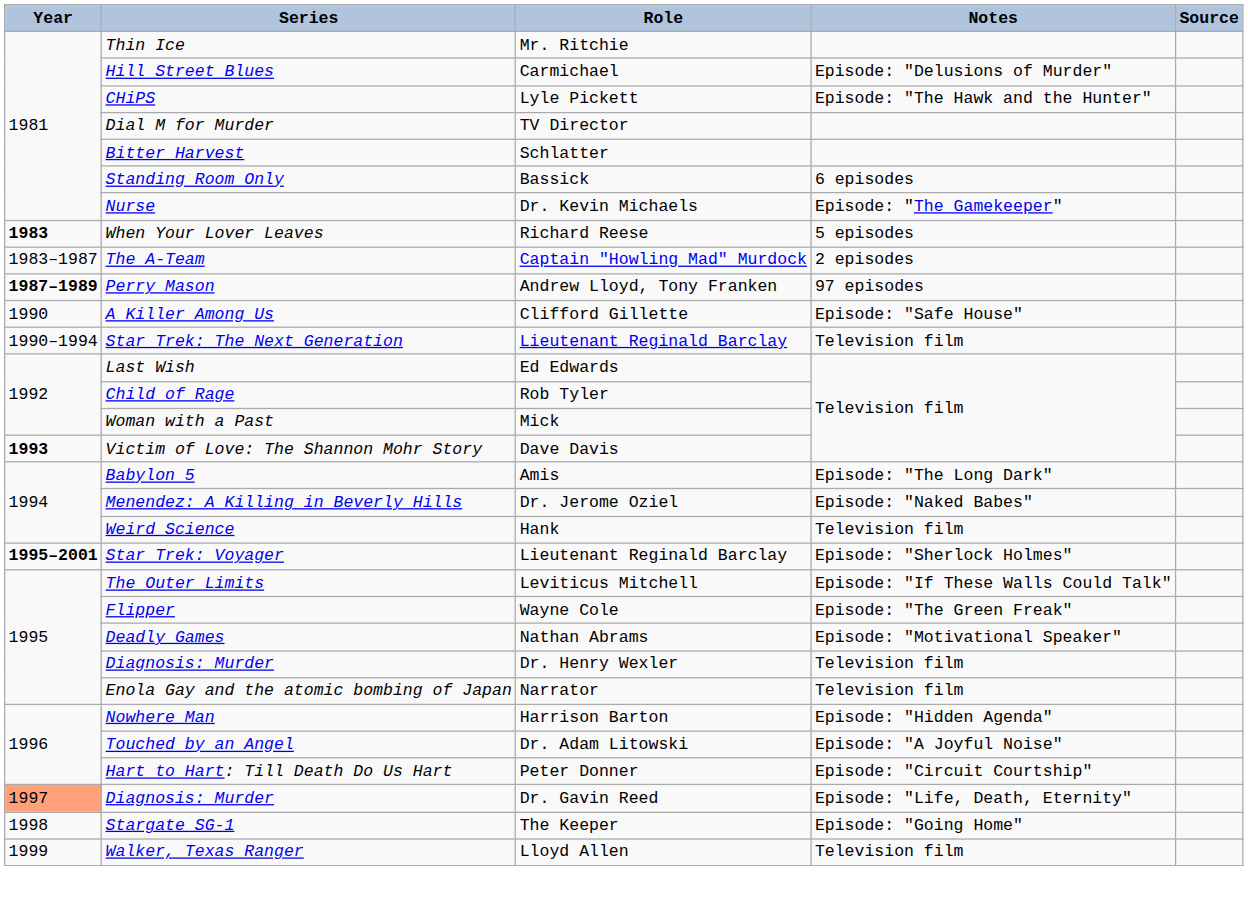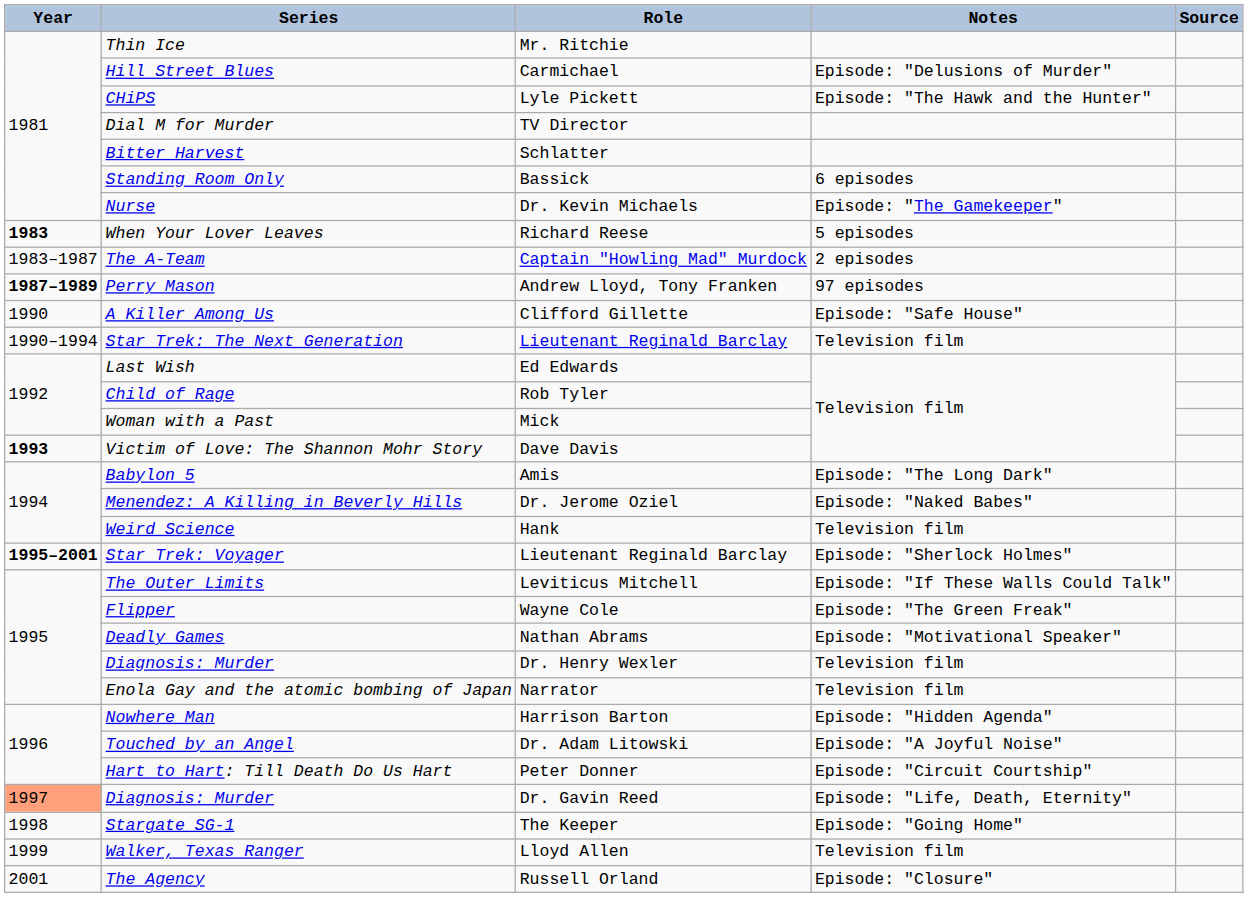 <table class="wikitable sortable plainrowheaders">
 <tr>
 <th style="background:#b0c4de;">Year</th>
 <th style="background:#b0c4de;">Series</th>
 <th style="background:#b0c4de;">Role</th>
 <th style="background:#b0c4de;" class="unsortable">Notes</th>
 <th style="background:#b0c4de;" class="unsortable">Source</th>
 </tr>
 <tr>
 <td rowspan=7>1981</td>
 <td><em>Thin Ice</em></td>
 <td>Mr. Ritchie</td>
 <td></td>
 <td></td>
 </tr>
 <tr>
 <td><em><a href='#'>Hill Street Blues</a></em></td>
 <td>Carmichael</td>
 <td>Episode: "Delusions of Murder"</td>
 <td></td>
 </tr>
 <tr>
 <td><em><a href='#'>CHiPS</a></em></td>
 <td>Lyle Pickett</td>
 <td>Episode: "The Hawk and the Hunter"</td>
 <td></td>
 </tr>
 <tr>
 <td><em>Dial M for Murder</em></td>
 <td>TV Director</td>
 <td></td>
 <td></td>
 </tr>
 <tr>
 <td><em><a href='#'>Bitter Harvest</a></em></td>
 <td>Schlatter</td>
 <td></td>
 <td></td>
 </tr>
 <tr>
 <td><em><a href='#'>Standing Room Only</a></em></td>
 <td>Bassick</td>
 <td>6 episodes</td>
 <td></td>
 </tr>
 <tr>
 <td><em><a href='#'>Nurse</a></em></td>
 <td>Dr. Kevin Michaels</td>
 <td>Episode: "<a href='#'>The Gamekeeper</a>"</td>
 <td></td>
 </tr>
 <tr>
 <td><strong>1983</strong></td>
 <td><em>When Your Lover Leaves</em></td>
 <td>Richard Reese</td>
 <td>5 episodes</td>
 <td></td>
 </tr>
 <tr>
 <td>1983–1987</td>
 <td><em><a href='#'>The A-Team</a></em></td>
 <td><a href='#'>Captain "Howling Mad" Murdock</a></td>
 <td>2 episodes</td>
 <td></td>
 </tr>
 <tr>
 <td><strong>1987–1989</strong></td>
 <td><em><a href='#'>Perry Mason</a></em></td>
 <td>Andrew Lloyd, Tony Franken</td>
 <td>97 episodes</td>
 <td></td>
 </tr>
 <tr>
 <td>1990</td>
 <td><em><a href='#'>A Killer Among Us</a></em></td>
 <td>Clifford Gillette</td>
 <td>Episode: "Safe House"</td>
 <td></td>
 </tr>
 <tr>
 <td>1990–1994</td>
 <td><em><a href='#'>Star Trek: The Next Generation</a></em></td>
 <td><a href='#'>Lieutenant Reginald Barclay</a></td>
 <td>Television film</td>
 <td></td>
 </tr>
 <tr>
 <td rowspan=3>1992</td>
 <td><em>Last Wish</em></td>
 <td>Ed Edwards</td>
 <td rowspan="4">Television film</td>
 <td></td>
 </tr>
 <tr>
 <td><em><a href='#'>Child of Rage</a></em></td>
 <td>Rob Tyler</td>
 <td></td>
 </tr>
 <tr>
 <td><em>Woman with a Past</em></td>
 <td>Mick</td>
 <td></td>
 </tr>
 <tr>
 <td><strong>1993</strong></td>
 <td><em>Victim of Love: The Shannon Mohr Story</em></td>
 <td>Dave Davis</td>
 <td></td>
 </tr>
 <tr>
 <td rowspan=3>1994</td>
 <td><em><a href='#'>Babylon 5</a></em></td>
 <td>Amis</td>
 <td>Episode: "The Long Dark"</td>
 <td></td>
 </tr>
 <tr>
 <td><em><a href='#'>Menendez: A Killing in Beverly Hills</a></em></td>
 <td>Dr. Jerome Oziel</td>
 <td>Episode: "Naked Babes"</td>
 <td></td>
 </tr>
 <tr>
 <td><em><a href='#'>Weird Science</a></em></td>
 <td>Hank</td>
 <td>Television film</td>
 <td></td>
 </tr>
 <tr>
 <td><strong>1995–2001</strong></td>
 <td><em><a href='#'>Star Trek: Voyager</a></em></td>
 <td>Lieutenant Reginald Barclay</td>
 <td>Episode: "Sherlock Holmes"</td>
 <td></td>
 </tr>
 <tr>
 <td rowspan=5>1995</td>
 <td><em><a href='#'>The Outer Limits</a></em></td>
 <td>Leviticus Mitchell</td>
 <td>Episode: "If These Walls Could Talk"</td>
 <td></td>
 </tr>
 <tr>
 <td><em><a href='#'>Flipper</a></em></td>
 <td>Wayne Cole</td>
 <td>Episode: "The Green Freak"</td>
 <td></td>
 </tr>
 <tr>
 <td><em><a href='#'>Deadly Games</a></em></td>
 <td>Nathan Abrams</td>
 <td>Episode: "Motivational Speaker"</td>
 <td></td>
 </tr>
 <tr>
 <td><em><a href='#'>Diagnosis: Murder</a></em></td>
 <td>Dr. Henry Wexler</td>
 <td>Television film</td>
 <td></td>
 </tr>
 <tr>
 <td><em>Enola Gay and the atomic bombing of Japan</em></td>
 <td>Narrator</td>
 <td>Television film</td>
 <td></td>
 </tr>
 <tr>
 <td rowspan=3>1996</td>
 <td><em><a href='#'>Nowhere Man</a></em></td>
 <td>Harrison Barton</td>
 <td>Episode: "Hidden Agenda"</td>
 <td></td>
 </tr>
 <tr>
 <td><em><a href='#'>Touched by an Angel</a></em></td>
 <td>Dr. Adam Litowski</td>
 <td>Episode: "A Joyful Noise"</td>
 <td></td>
 </tr>
 <tr>
 <td><em><a href='#'>Hart to Hart</a>: Till Death Do Us Hart</em></td>
 <td>Peter Donner</td>
 <td>Episode: "Circuit Courtship"</td>
 <td></td>
 </tr>
 <tr>
 <td style="background: lightsalmon;">1997</td>
 <td><em><a href='#'>Diagnosis: Murder</a></em></td>
 <td>Dr. Gavin Reed</td>
 <td>Episode: "Life, Death, Eternity"</td>
 <td></td>
 </tr>
 <tr>
 <td>1998</td>
 <td><em><a href='#'>Stargate SG-1</a></em></td>
 <td>The Keeper</td>
 <td>Episode: "Going Home"</td>
 <td></td>
 </tr>
 <tr>
 <td>1999</td>
 <td><em><a href='#'>Walker, Texas Ranger</a></em></td>
 <td>Lloyd Allen</td>
 <td>Television film</td>
 <td></td>
 </tr>
+<tr>
+<td>2001</td>
+<td><em><a href='#'>The Agency</a></em></td>
+<td>Russell Orland</td>
+<td>Episode: "Closure"</td>
+<td></td>
+</tr>
 </table>
